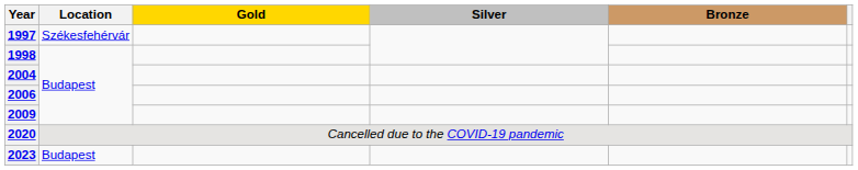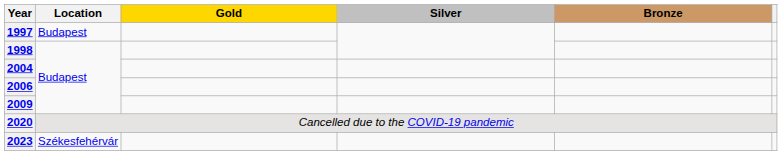 <table class="wikitable unsortable" style="text-align:left; width:85%">
 <tr>
 <th scope="col" style="text-align:center">Year</th>
 <th scope="col" style="text-align:center">Location</th>
 <td scope="col" style="text-align:center; width:30%; background:gold"><strong>Gold</strong></td>
 <td scope="col" style="text-align:center; width:30%; background:silver"><strong>Silver</strong></td>
 <td scope="col" style="text-align:center; width:30%; background:#c96"><strong>Bronze</strong></td>
 <th scope="col" style="text-align:center"></th>
 </tr>
 <tr>
 <th scope="row" style="text-align:left"><a href='#'>1997</a></th>
-<td><a href='#'>Székesfehérvár</a></td>
+<td><a href='#'>Budapest</a></td>
 <td></td>
 <td rowspan="2"></td>
 <td></td>
 <td></td>
 </tr>
 <tr>
 <th scope="row" style="text-align:left"><a href='#'>1998</a></th>
 <td rowspan="4"><a href='#'>Budapest</a></td>
 <td></td>
 <td></td>
 <td></td>
 </tr>
 <tr>
 <th scope="row" style="text-align:left"><a href='#'>2004</a></th>
 <td></td>
 <td></td>
 <td></td>
 <td></td>
 </tr>
 <tr>
 <th scope="row" style="text-align:left"><a href='#'>2006</a></th>
 <td></td>
 <td></td>
 <td></td>
 <td></td>
 </tr>
 <tr>
 <th scope="row" style="text-align:left"><a href='#'>2009</a></th>
 <td></td>
 <td></td>
 <td></td>
 <td></td>
 </tr>
 <tr>
 <th scope="row" style="text-align:left"><a href='#'>2020</a></th>
 <td colspan="5" align="center" bgcolor="e5e4e2"><em>Cancelled due to the <a href='#'>COVID-19 pandemic</a></em></td>
 </tr>
 <tr>
 <th scope="row" style="text-align:left"><a href='#'>2023</a></th>
-<td><a href='#'>Budapest</a></td>
+<td><a href='#'>Székesfehérvár</a></td>
 <td></td>
 <td></td>
 <td></td>
 <td></td>
 </tr>
 </table>
